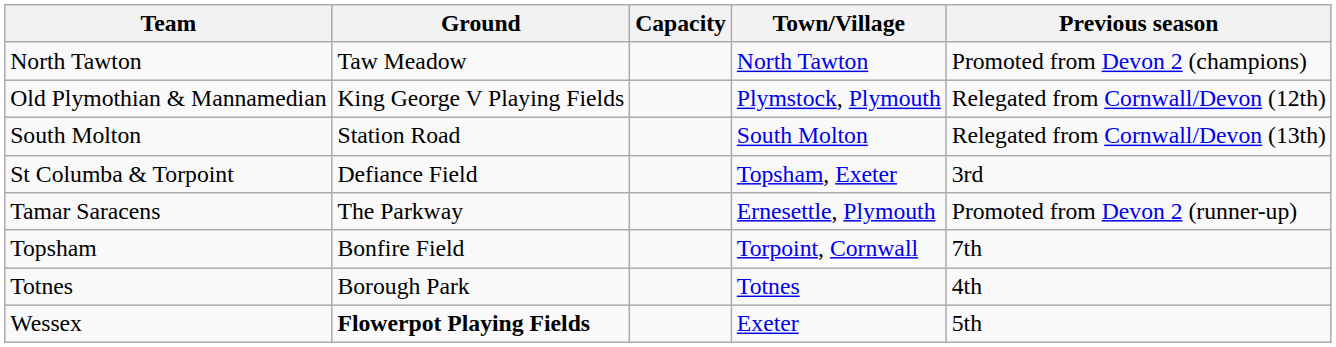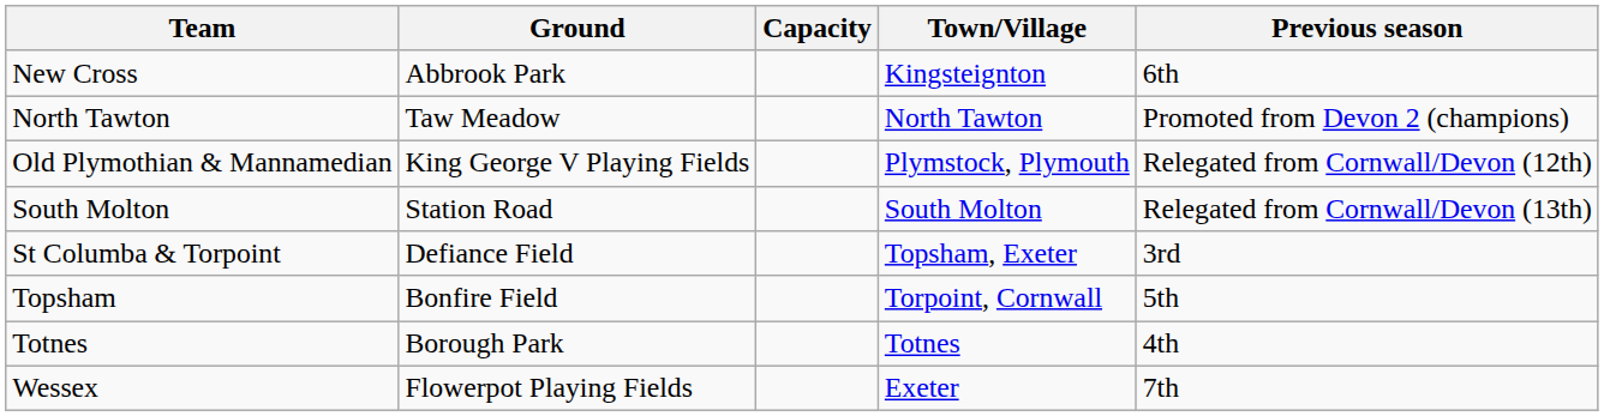 <table class="wikitable sortable">
 <tr>
 <th>Team</th>
 <th>Ground</th>
 <th>Capacity</th>
 <th>Town/Village</th>
 <th>Previous season</th>
+</tr>
+<tr>
+<td>New Cross</td>
+<td>Abbrook Park</td>
+<td></td>
+<td><a href='#'>Kingsteignton</a></td>
+<td>6th</td>
 </tr>
 <tr>
 <td>North Tawton</td>
 <td>Taw Meadow</td>
 <td></td>
 <td><a href='#'>North Tawton</a></td>
 <td>Promoted from <a href='#'>Devon 2</a> (champions)</td>
 </tr>
 <tr>
 <td>Old Plymothian & Mannamedian</td>
 <td>King George V Playing Fields</td>
 <td></td>
 <td><a href='#'>Plymstock</a>, <a href='#'>Plymouth</a></td>
 <td>Relegated from <a href='#'>Cornwall/Devon</a> (12th)</td>
 </tr>
 <tr>
 <td>South Molton</td>
 <td>Station Road</td>
 <td></td>
 <td><a href='#'>South Molton</a></td>
 <td>Relegated from <a href='#'>Cornwall/Devon</a> (13th)</td>
 </tr>
 <tr>
 <td>St Columba & Torpoint</td>
 <td>Defiance Field</td>
 <td></td>
 <td><a href='#'>Topsham</a>, <a href='#'>Exeter</a></td>
 <td>3rd</td>
 </tr>
 <tr>
-<td>Tamar Saracens</td>
-<td>The Parkway</td>
-<td></td>
-<td><a href='#'>Ernesettle</a>, <a href='#'>Plymouth</a></td>
-<td>Promoted from <a href='#'>Devon 2</a> (runner-up)</td>
-</tr>
-<tr>
 <td>Topsham</td>
 <td>Bonfire Field</td>
 <td></td>
 <td><a href='#'>Torpoint</a>, <a href='#'>Cornwall</a></td>
-<td>7th</td>
+<td>5th</td>
 </tr>
 <tr>
 <td>Totnes</td>
 <td>Borough Park</td>
 <td></td>
 <td><a href='#'>Totnes</a></td>
 <td>4th</td>
 </tr>
 <tr>
 <td>Wessex</td>
-<td><strong>Flowerpot Playing Fields</strong></td>
+<td>Flowerpot Playing Fields</td>
 <td></td>
 <td><a href='#'>Exeter</a></td>
-<td>5th</td>
+<td>7th</td>
 </tr>
 </table>
